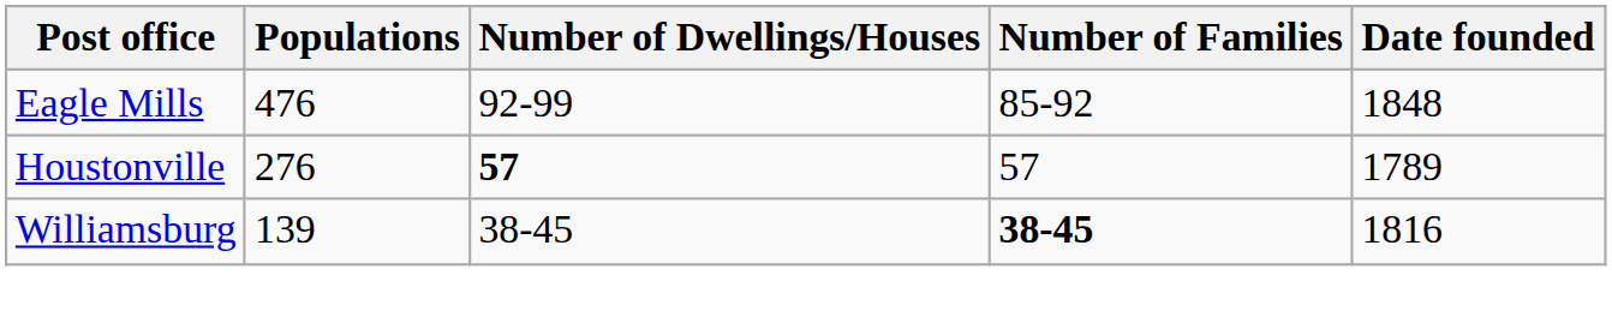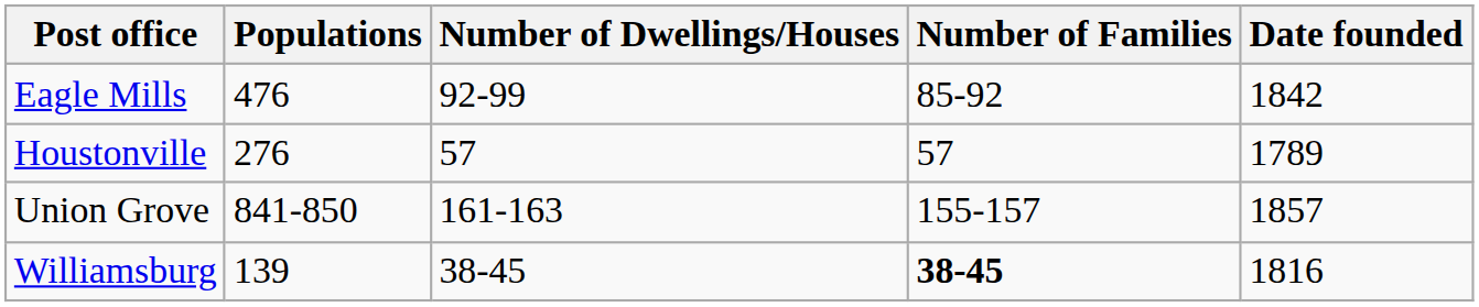 <table class="wikitable sortable">
 <tr>
 <th>Post office</th>
 <th>Populations</th>
 <th>Number of Dwellings/Houses</th>
 <th>Number of Families</th>
 <th>Date founded</th>
 </tr>
 <tr>
 <td><a href='#'>Eagle Mills</a></td>
 <td>476</td>
 <td>92-99</td>
 <td>85-92</td>
-<td>1848</td>
+<td>1842</td>
 </tr>
 <tr>
 <td><a href='#'>Houstonville</a></td>
 <td>276</td>
-<td><strong>57</strong></td>
+<td>57</td>
 <td>57</td>
 <td>1789</td>
+</tr>
+<tr>
+<td>Union Grove</td>
+<td>841-850</td>
+<td>161-163</td>
+<td>155-157</td>
+<td>1857</td>
 </tr>
 <tr>
 <td><a href='#'>Williamsburg</a></td>
 <td>139</td>
 <td>38-45</td>
 <td><strong>38-45</strong></td>
 <td>1816</td>
 </tr>
 </table>
